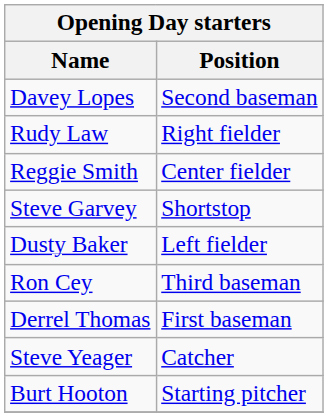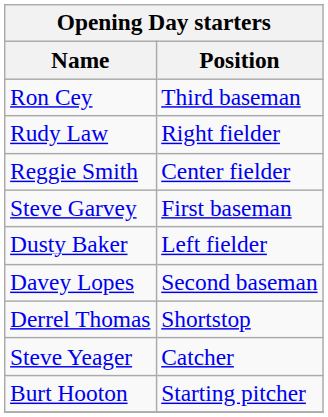 <table class="wikitable" style="text-align:left">
 <tr>
 <th colspan="2">Opening Day starters</th>
 </tr>
 <tr>
 <th>Name</th>
 <th>Position</th>
 </tr>
 <tr>
-<td><a href='#'>Davey Lopes</a></td>
-<td><a href='#'>Second baseman</a></td>
+<td><a href='#'>Ron Cey</a></td>
+<td><a href='#'>Third baseman</a></td>
 </tr>
 <tr>
 <td><a href='#'>Rudy Law</a></td>
 <td><a href='#'>Right fielder</a></td>
 </tr>
 <tr>
 <td><a href='#'>Reggie Smith</a></td>
 <td><a href='#'>Center fielder</a></td>
 </tr>
 <tr>
 <td><a href='#'>Steve Garvey</a></td>
-<td><a href='#'>Shortstop</a></td>
+<td><a href='#'>First baseman</a></td>
 </tr>
 <tr>
 <td><a href='#'>Dusty Baker</a></td>
 <td><a href='#'>Left fielder</a></td>
 </tr>
 <tr>
-<td><a href='#'>Ron Cey</a></td>
-<td><a href='#'>Third baseman</a></td>
+<td><a href='#'>Davey Lopes</a></td>
+<td><a href='#'>Second baseman</a></td>
 </tr>
 <tr>
 <td><a href='#'>Derrel Thomas</a></td>
-<td><a href='#'>First baseman</a></td>
+<td><a href='#'>Shortstop</a></td>
 </tr>
 <tr>
 <td><a href='#'>Steve Yeager</a></td>
 <td><a href='#'>Catcher</a></td>
 </tr>
 <tr>
 <td><a href='#'>Burt Hooton</a></td>
 <td><a href='#'>Starting pitcher</a></td>
 </tr>
 <tr>
 </tr>
 </table>
